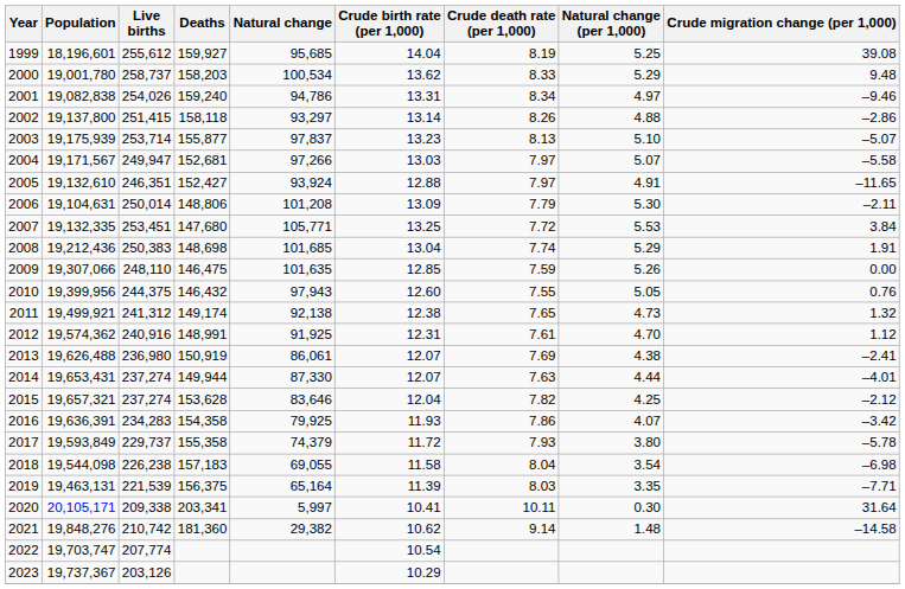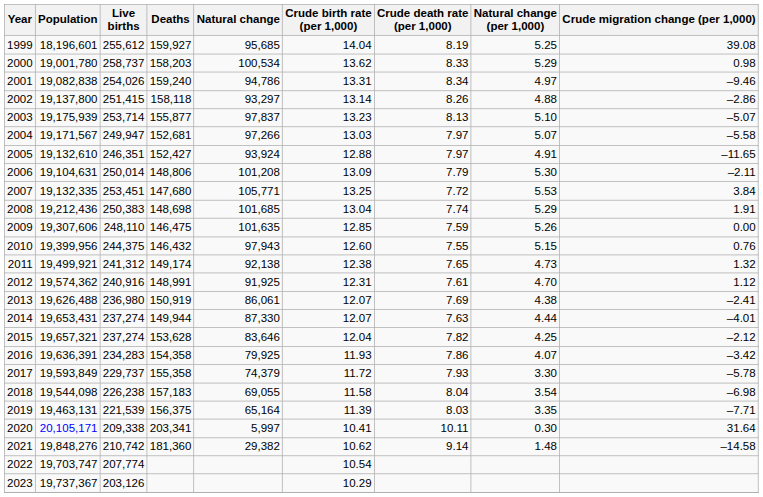 <table class="wikitable sortable" style="text-align:right">
 <tr>
 <th>Year</th>
 <th>Population</th>
 <th>Live<br>births</th>
 <th>Deaths</th>
 <th>Natural change</th>
 <th>Crude birth rate<br>(per 1,000)</th>
 <th>Crude death rate<br>(per 1,000)</th>
 <th>Natural change<br>(per 1,000)</th>
 <th>Crude migration change (per 1,000)</th>
 </tr>
 <tr>
 <td>1999</td>
 <td>18,196,601</td>
 <td>255,612</td>
 <td>159,927</td>
 <td>95,685</td>
 <td>14.04</td>
 <td>8.19</td>
 <td>5.25</td>
 <td>39.08</td>
 </tr>
 <tr>
 <td>2000</td>
 <td>19,001,780</td>
 <td>258,737</td>
 <td>158,203</td>
 <td>100,534</td>
 <td>13.62</td>
 <td>8.33</td>
 <td>5.29</td>
-<td>9.48</td>
+<td>0.98</td>
 </tr>
 <tr>
 <td>2001</td>
 <td>19,082,838</td>
 <td>254,026</td>
 <td>159,240</td>
 <td>94,786</td>
 <td>13.31</td>
 <td>8.34</td>
 <td>4.97</td>
 <td>–9.46</td>
 </tr>
 <tr>
 <td>2002</td>
 <td>19,137,800</td>
 <td>251,415</td>
 <td>158,118</td>
 <td>93,297</td>
 <td>13.14</td>
 <td>8.26</td>
 <td>4.88</td>
 <td>–2.86</td>
 </tr>
 <tr>
 <td>2003</td>
 <td>19,175,939</td>
 <td>253,714</td>
 <td>155,877</td>
 <td>97,837</td>
 <td>13.23</td>
 <td>8.13</td>
 <td>5.10</td>
 <td>–5.07</td>
 </tr>
 <tr>
 <td>2004</td>
 <td>19,171,567</td>
 <td>249,947</td>
 <td>152,681</td>
 <td>97,266</td>
 <td>13.03</td>
 <td>7.97</td>
 <td>5.07</td>
 <td>–5.58</td>
 </tr>
 <tr>
 <td>2005</td>
 <td>19,132,610</td>
 <td>246,351</td>
 <td>152,427</td>
 <td>93,924</td>
 <td>12.88</td>
 <td>7.97</td>
 <td>4.91</td>
 <td>–11.65</td>
 </tr>
 <tr>
 <td>2006</td>
 <td>19,104,631</td>
 <td>250,014</td>
 <td>148,806</td>
 <td>101,208</td>
 <td>13.09</td>
 <td>7.79</td>
 <td>5.30</td>
 <td>–2.11</td>
 </tr>
 <tr>
 <td>2007</td>
 <td>19,132,335</td>
 <td>253,451</td>
 <td>147,680</td>
 <td>105,771</td>
 <td>13.25</td>
 <td>7.72</td>
 <td>5.53</td>
 <td>3.84</td>
 </tr>
 <tr>
 <td>2008</td>
 <td>19,212,436</td>
 <td>250,383</td>
 <td>148,698</td>
 <td>101,685</td>
 <td>13.04</td>
 <td>7.74</td>
 <td>5.29</td>
 <td>1.91</td>
 </tr>
 <tr>
 <td>2009</td>
-<td>19,307,066</td>
+<td>19,307,606</td>
 <td>248,110</td>
 <td>146,475</td>
 <td>101,635</td>
 <td>12.85</td>
 <td>7.59</td>
 <td>5.26</td>
 <td>0.00</td>
 </tr>
 <tr>
 <td>2010</td>
 <td>19,399,956</td>
 <td>244,375</td>
 <td>146,432</td>
 <td>97,943</td>
 <td>12.60</td>
 <td>7.55</td>
-<td>5.05</td>
+<td>5.15</td>
 <td>0.76</td>
 </tr>
 <tr>
 <td>2011</td>
 <td>19,499,921</td>
 <td>241,312</td>
 <td>149,174</td>
 <td>92,138</td>
 <td>12.38</td>
 <td>7.65</td>
 <td>4.73</td>
 <td>1.32</td>
 </tr>
 <tr>
 <td>2012</td>
 <td>19,574,362</td>
 <td>240,916</td>
 <td>148,991</td>
 <td>91,925</td>
 <td>12.31</td>
 <td>7.61</td>
 <td>4.70</td>
 <td>1.12</td>
 </tr>
 <tr>
 <td>2013</td>
 <td>19,626,488</td>
 <td>236,980</td>
 <td>150,919</td>
 <td>86,061</td>
 <td>12.07</td>
 <td>7.69</td>
 <td>4.38</td>
 <td>–2.41</td>
 </tr>
 <tr>
 <td>2014</td>
 <td>19,653,431</td>
 <td>237,274</td>
 <td>149,944</td>
 <td>87,330</td>
 <td>12.07</td>
 <td>7.63</td>
 <td>4.44</td>
 <td>–4.01</td>
 </tr>
 <tr>
 <td>2015</td>
 <td>19,657,321</td>
 <td>237,274</td>
 <td>153,628</td>
 <td>83,646</td>
 <td>12.04</td>
 <td>7.82</td>
 <td>4.25</td>
 <td>–2.12</td>
 </tr>
 <tr>
 <td>2016</td>
 <td>19,636,391</td>
 <td>234,283</td>
 <td>154,358</td>
 <td>79,925</td>
 <td>11.93</td>
 <td>7.86</td>
 <td>4.07</td>
 <td>–3.42</td>
 </tr>
 <tr>
 <td>2017</td>
 <td>19,593,849</td>
 <td>229,737</td>
 <td>155,358</td>
 <td>74,379</td>
 <td>11.72</td>
 <td>7.93</td>
-<td>3.80</td>
+<td>3.30</td>
 <td>–5.78</td>
 </tr>
 <tr>
 <td>2018</td>
 <td>19,544,098</td>
 <td>226,238</td>
 <td>157,183</td>
 <td>69,055</td>
 <td>11.58</td>
 <td>8.04</td>
 <td>3.54</td>
 <td>–6.98</td>
 </tr>
 <tr>
 <td>2019</td>
 <td>19,463,131</td>
 <td>221,539</td>
 <td>156,375</td>
 <td>65,164</td>
 <td>11.39</td>
 <td>8.03</td>
 <td>3.35</td>
 <td>–7.71</td>
 </tr>
 <tr>
 <td>2020</td>
 <td style="color:blue;">20,105,171</td>
 <td>209,338</td>
 <td>203,341</td>
 <td>5,997</td>
 <td>10.41</td>
 <td>10.11</td>
 <td>0.30</td>
 <td>31.64</td>
 </tr>
 <tr>
 <td>2021</td>
 <td>19,848,276</td>
 <td>210,742</td>
 <td>181,360</td>
 <td>29,382</td>
 <td>10.62</td>
 <td>9.14</td>
 <td>1.48</td>
 <td>–14.58</td>
 </tr>
 <tr>
 <td>2022</td>
 <td>19,703,747</td>
 <td>207,774</td>
 <td></td>
 <td></td>
 <td>10.54</td>
 <td></td>
 <td></td>
 <td></td>
 </tr>
 <tr>
 <td>2023</td>
 <td>19,737,367</td>
 <td>203,126</td>
 <td></td>
 <td></td>
 <td>10.29</td>
 <td></td>
 <td></td>
 <td></td>
 </tr>
 <tr>
 </tr>
 </table>
